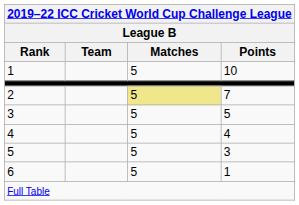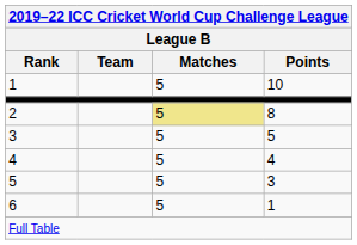 <table class="wikitable" style="white-space: nowrap;" style="text-align:center">
 <tr>
 <th colspan="4"><a href='#'>2019–22 ICC Cricket World Cup Challenge League</a></th>
 </tr>
 <tr>
 <th colspan="4">League B</th>
 </tr>
 <tr>
 <th>Rank</th>
 <th>Team</th>
 <th>Matches</th>
 <th>Points</th>
 </tr>
 <tr>
 <td>1</td>
 <td style="text-align:left"></td>
 <td>5</td>
 <td>10</td>
 </tr>
 <tr>
 <td colspan="4" style="background-color:#000"></td>
 </tr>
 <tr>
 <td>2</td>
 <td style="text-align:left"></td>
 <td style="background: khaki;">5</td>
-<td>7</td>
+<td>8</td>
 </tr>
 <tr>
 <td>3</td>
 <td style="text-align:left"></td>
 <td>5</td>
 <td>5</td>
 </tr>
 <tr>
 <td>4</td>
 <td style="text-align:left"></td>
 <td>5</td>
 <td>4</td>
 </tr>
 <tr>
 <td>5</td>
 <td style="text-align:left"></td>
 <td>5</td>
 <td>3</td>
 </tr>
 <tr>
 <td>6</td>
 <td style="text-align:left"></td>
 <td>5</td>
 <td>1</td>
 </tr>
 <tr>
 <td colspan="4"><small><a href='#'>Full Table</a></small></td>
 </tr>
 </table>
